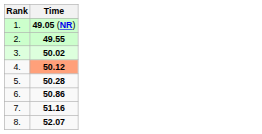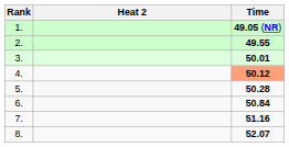 <table class="wikitable" style="border-collapse: collapse; font-size: 90%;">
 <tr>
 <th>Rank</th>
+<th style="width: 20em">Heat 2</th>
 <th style="width: 5em">Time</th>
 </tr>
 <tr style="background:#ccffcc;">
 <td align="center">1.</td>
+<td></td>
 <td align="center"><strong>49.05</strong> (<strong><a href='#'>NR</a></strong>)</td>
 </tr>
 <tr style="background:#ccffcc;">
 <td align="center">2.</td>
+<td></td>
 <td align="center"><strong>49.55</strong></td>
 </tr>
 <tr style="background:#ddffdd;">
 <td align="center">3.</td>
-<td align="center"><strong>50.02</strong></td>
+<td></td>
+<td align="center"><strong>50.01</strong></td>
 </tr>
 <tr>
 <td align="center">4.</td>
+<td></td>
 <td align="center" style="background: lightsalmon;"><strong>50.12 </strong></td>
 </tr>
 <tr>
 <td align="center">5.</td>
+<td></td>
 <td align="center"><strong>50.28</strong></td>
 </tr>
 <tr>
 <td align="center">6.</td>
-<td align="center"><strong>50.86</strong></td>
+<td></td>
+<td align="center"><strong>50.84</strong></td>
 </tr>
 <tr>
 <td align="center">7.</td>
+<td></td>
 <td align="center"><strong>51.16</strong></td>
 </tr>
 <tr>
 <td align="center">8.</td>
+<td></td>
 <td align="center"><strong>52.07 </strong></td>
 </tr>
 </table>
